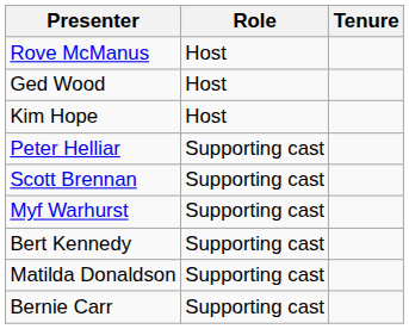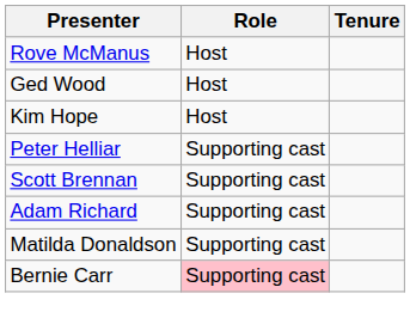 <table class="wikitable sortable">
 <tr>
 <th>Presenter</th>
 <th>Role</th>
 <th>Tenure</th>
 </tr>
 <tr>
 <td><a href='#'>Rove McManus</a></td>
 <td>Host</td>
 <td></td>
 </tr>
 <tr>
 <td>Ged Wood</td>
 <td>Host</td>
 <td></td>
 </tr>
 <tr>
 <td>Kim Hope</td>
 <td>Host</td>
 <td></td>
 </tr>
 <tr>
 <td><a href='#'>Peter Helliar</a></td>
 <td>Supporting cast</td>
 <td></td>
 </tr>
 <tr>
 <td><a href='#'>Scott Brennan</a></td>
 <td>Supporting cast</td>
 <td></td>
 </tr>
 <tr>
-<td><a href='#'>Myf Warhurst</a></td>
-<td>Supporting cast</td>
-<td></td>
-</tr>
-<tr>
-<td>Bert Kennedy</td>
+<td><a href='#'>Adam Richard</a></td>
 <td>Supporting cast</td>
 <td></td>
 </tr>
 <tr>
 <td>Matilda Donaldson</td>
 <td>Supporting cast</td>
 <td></td>
 </tr>
 <tr>
 <td>Bernie Carr</td>
-<td>Supporting cast</td>
+<td style="background: pink;">Supporting cast</td>
 <td></td>
 </tr>
 </table>
